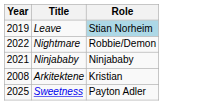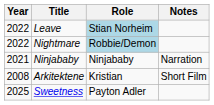 <table class="wikitable">
 <tr>
 <th>Year</th>
 <th>Title</th>
 <th>Role</th>
+<th>Notes</th>
 </tr>
 <tr>
-<td>2019</td>
+<td>2022</td>
 <td><em>Leave</em></td>
 <td style="background: lightblue;">Stian Norheim</td>
+<td></td>
 </tr>
 <tr>
 <td>2022</td>
 <td><em>Nightmare</em></td>
-<td>Robbie/Demon</td>
+<td style="background: lightblue;">Robbie/Demon</td>
+<td></td>
 </tr>
 <tr>
 <td>2021</td>
 <td><em>Ninjababy</em></td>
 <td>Ninjababy</td>
+<td>Narration</td>
 </tr>
 <tr>
 <td>2008</td>
 <td><em>Arkitektene</em></td>
 <td>Kristian</td>
+<td>Short Film</td>
 </tr>
 <tr>
 <td>2025</td>
 <td><em><a href='#'>Sweetness</a></em></td>
 <td>Payton Adler</td>
+<td></td>
 </tr>
 </table>
